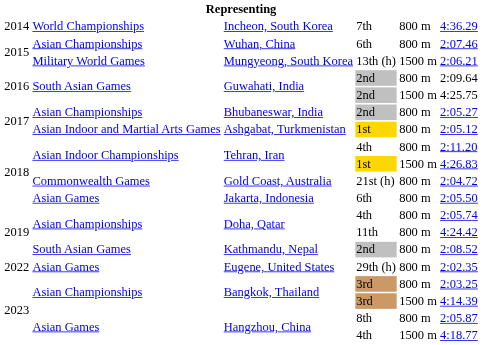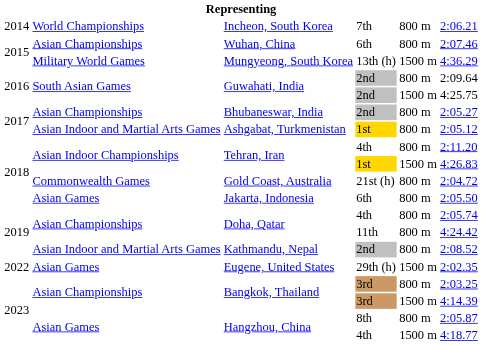 <table>
 <tr>
 <th colspan="6">Representing </th>
 </tr>
 <tr>
 <td>2014</td>
 <td><a href='#'>World Championships</a></td>
 <td><a href='#'>Incheon, South Korea</a></td>
 <td>7th</td>
 <td>800 m</td>
-<td><a href='#'>4:36.29</a></td>
+<td><a href='#'>2:06.21</a></td>
 </tr>
 <tr>
 <td rowspan=2>2015</td>
 <td><a href='#'>Asian Championships</a></td>
 <td><a href='#'>Wuhan, China</a></td>
 <td>6th</td>
 <td>800 m</td>
 <td><a href='#'>2:07.46</a></td>
 </tr>
 <tr>
 <td><a href='#'>Military World Games</a></td>
 <td><a href='#'>Mungyeong, South Korea</a></td>
 <td>13th (h)</td>
 <td>1500 m</td>
-<td><a href='#'>2:06.21</a></td>
+<td><a href='#'>4:36.29</a></td>
 </tr>
 <tr>
 <td rowspan=2>2016</td>
 <td rowspan=2><a href='#'>South Asian Games</a></td>
 <td rowspan=2><a href='#'>Guwahati, India</a></td>
 <td bgcolor=silver>2nd</td>
 <td>800 m</td>
 <td>2:09.64</td>
 </tr>
 <tr>
 <td bgcolor=silver>2nd</td>
 <td>1500 m</td>
 <td>4:25.75</td>
 </tr>
 <tr>
 <td rowspan=2>2017</td>
 <td><a href='#'>Asian Championships</a></td>
 <td><a href='#'>Bhubaneswar, India</a></td>
 <td bgcolor=silver>2nd</td>
 <td>800 m</td>
 <td><a href='#'>2:05.27</a></td>
 </tr>
 <tr>
 <td><a href='#'>Asian Indoor and Martial Arts Games</a></td>
 <td><a href='#'>Ashgabat, Turkmenistan</a></td>
 <td bgcolor=gold>1st</td>
 <td>800 m</td>
 <td><a href='#'>2:05.12</a></td>
 </tr>
 <tr>
 <td rowspan=4>2018</td>
 <td rowspan=2><a href='#'>Asian Indoor Championships</a></td>
 <td rowspan=2><a href='#'>Tehran, Iran</a></td>
 <td>4th</td>
 <td>800 m</td>
 <td><a href='#'>2:11.20</a></td>
 </tr>
 <tr>
 <td bgcolor=gold>1st</td>
 <td>1500 m</td>
 <td><a href='#'>4:26.83</a></td>
 </tr>
 <tr>
 <td><a href='#'>Commonwealth Games</a></td>
 <td><a href='#'>Gold Coast, Australia</a></td>
 <td>21st (h)</td>
 <td>800 m</td>
 <td><a href='#'>2:04.72</a></td>
 </tr>
 <tr>
 <td><a href='#'>Asian Games</a></td>
 <td><a href='#'>Jakarta, Indonesia</a></td>
 <td>6th</td>
 <td>800 m</td>
 <td><a href='#'>2:05.50</a></td>
 </tr>
 <tr>
 <td rowspan=3>2019</td>
 <td rowspan=2><a href='#'>Asian Championships</a></td>
 <td rowspan=2><a href='#'>Doha, Qatar</a></td>
 <td>4th</td>
 <td>800 m</td>
 <td><a href='#'>2:05.74</a></td>
 </tr>
 <tr>
 <td>11th</td>
 <td>800 m</td>
 <td><a href='#'>4:24.42</a></td>
 </tr>
 <tr>
-<td><a href='#'>South Asian Games</a></td>
+<td><a href='#'>Asian Indoor and Martial Arts Games</a></td>
 <td><a href='#'>Kathmandu, Nepal</a></td>
 <td bgcolor=silver>2nd</td>
 <td>800 m</td>
 <td><a href='#'>2:08.52</a></td>
 </tr>
 <tr>
 <td>2022</td>
 <td><a href='#'>Asian Games</a></td>
 <td><a href='#'>Eugene, United States</a></td>
 <td>29th (h)</td>
-<td>800 m</td>
+<td>1500 m</td>
 <td><a href='#'>2:02.35</a></td>
 </tr>
 <tr>
 <td rowspan=5>2023</td>
 <td rowspan=2><a href='#'>Asian Championships</a></td>
 <td rowspan=2><a href='#'>Bangkok, Thailand</a></td>
 <td bgcolor=cc9966>3rd</td>
 <td>800 m</td>
 <td><a href='#'>2:03.25</a></td>
 </tr>
 <tr>
 <td bgcolor=cc9966>3rd</td>
 <td>1500 m</td>
 <td><a href='#'>4:14.39</a></td>
 </tr>
 <tr>
 <td rowspan=2><a href='#'>Asian Games</a></td>
 <td rowspan=2><a href='#'>Hangzhou, China</a></td>
 <td>8th</td>
 <td>800 m</td>
 <td><a href='#'>2:05.87</a></td>
 </tr>
 <tr>
 <td>4th</td>
 <td>1500 m</td>
 <td><a href='#'>4:18.77</a></td>
 </tr>
 </table>
